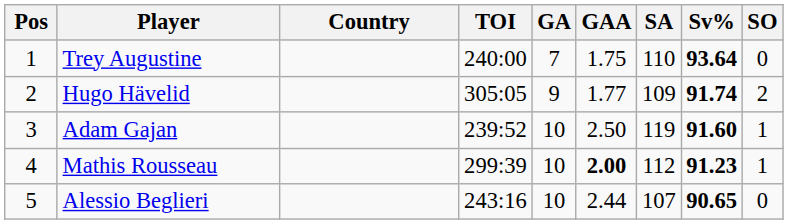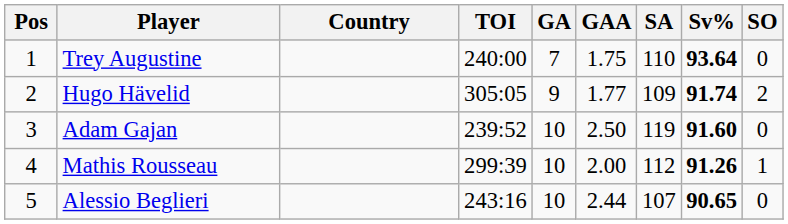 <table class="wikitable sortable" style="text-align: center;">
 <tr>
 <th width=30>Pos</th>
 <th width=150>Player</th>
 <th width=120>Country</th>
 <th width=20>TOI</th>
 <th width=20>GA</th>
 <th width=20>GAA</th>
 <th width=20>SA</th>
 <th width=20>Sv%</th>
 <th width=20>SO</th>
 </tr>
 <tr>
 <td>1</td>
 <td align="left"><a href='#'>Trey Augustine</a></td>
 <td align="left"></td>
 <td>240:00</td>
 <td>7</td>
 <td>1.75</td>
 <td>110</td>
 <td><strong>93.64</strong></td>
 <td>0</td>
 </tr>
 <tr>
 <td>2</td>
 <td align="left"><a href='#'>Hugo Hävelid</a></td>
 <td align="left"></td>
 <td>305:05</td>
 <td>9</td>
 <td>1.77</td>
 <td>109</td>
 <td><strong>91.74</strong></td>
 <td>2</td>
 </tr>
 <tr>
 <td>3</td>
 <td align="left"><a href='#'>Adam Gajan</a></td>
 <td align="left"></td>
 <td>239:52</td>
 <td>10</td>
 <td>2.50</td>
 <td>119</td>
 <td><strong>91.60</strong></td>
-<td>1</td>
+<td>0</td>
 </tr>
 <tr>
 <td>4</td>
 <td align="left"><a href='#'>Mathis Rousseau</a></td>
 <td align="left"></td>
 <td>299:39</td>
 <td>10</td>
-<td><strong>2.00</strong></td>
+<td>2.00</td>
 <td>112</td>
-<td><strong>91.23</strong></td>
+<td><strong>91.26</strong></td>
 <td>1</td>
 </tr>
 <tr>
 <td>5</td>
 <td align="left"><a href='#'>Alessio Beglieri</a></td>
 <td align="left"></td>
 <td>243:16</td>
 <td>10</td>
 <td>2.44</td>
 <td>107</td>
 <td><strong>90.65</strong></td>
 <td>0</td>
 </tr>
 </table>
